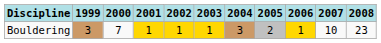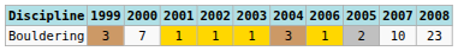 <table class="wikitable" style="text-align: center;">
 <tr>
 <th style="background: #b0e0e6;">Discipline</th>
 <th style="background: #b0e0e6;">1999</th>
 <th style="background: #b0e0e6;">2000</th>
 <th style="background: #b0e0e6;">2001</th>
 <th style="background: #b0e0e6;">2002</th>
 <th style="background: #b0e0e6;">2003</th>
 <th style="background: #b0e0e6;">2004</th>
+<th style="background: #b0e0e6;">2006</th>
 <th style="background: #b0e0e6;">2005</th>
-<th style="background: #b0e0e6;">2006</th>
 <th style="background: #b0e0e6;">2007</th>
 <th style="background: #b0e0e6;">2008</th>
 </tr>
 <tr>
 <td align="left">Bouldering</td>
 <td style="background: #cc9966;">3</td>
 <td>7</td>
 <td style="background: gold;">1</td>
 <td style="background: gold;">1</td>
 <td style="background: gold;">1</td>
 <td style="background: #cc9966;">3</td>
+<td style="background: gold;">1</td>
 <td style="background: silver;">2</td>
-<td style="background: gold;">1</td>
 <td>10</td>
 <td>23</td>
 </tr>
 </table>
